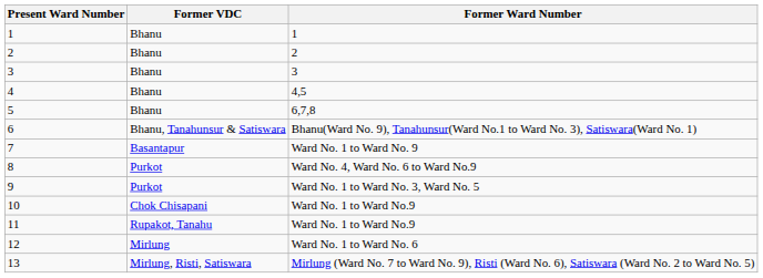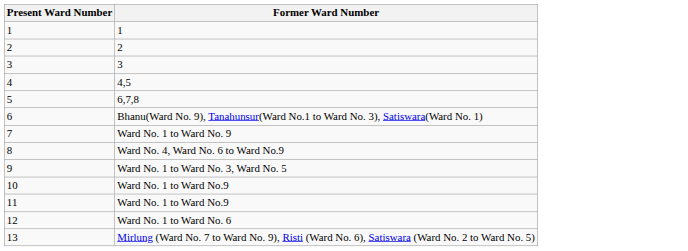 <table class="wikitable sortable">
 <tr>
 <th>Present Ward Number</th>
-<th>Former VDC</th>
 <th>Former Ward Number</th>
 </tr>
 <tr>
 <td>1</td>
-<td>Bhanu</td>
 <td>1</td>
 </tr>
 <tr>
 <td>2</td>
-<td>Bhanu</td>
 <td>2</td>
 </tr>
 <tr>
 <td>3</td>
-<td>Bhanu</td>
 <td>3</td>
 </tr>
 <tr>
 <td>4</td>
-<td>Bhanu</td>
 <td>4,5</td>
 </tr>
 <tr>
 <td>5</td>
-<td>Bhanu</td>
 <td>6,7,8</td>
 </tr>
 <tr>
 <td>6</td>
-<td>Bhanu, <a href='#'>Tanahunsur</a> & <a href='#'>Satiswara</a></td>
 <td>Bhanu(Ward No. 9), <a href='#'>Tanahunsur</a>(Ward No.1 to Ward No. 3), <a href='#'>Satiswara</a>(Ward No. 1)</td>
 </tr>
 <tr>
 <td>7</td>
-<td><a href='#'>Basantapur</a></td>
 <td>Ward No. 1 to Ward No. 9</td>
 </tr>
 <tr>
 <td>8</td>
-<td><a href='#'>Purkot</a></td>
 <td>Ward No. 4, Ward No. 6 to Ward No.9</td>
 </tr>
 <tr>
 <td>9</td>
-<td><a href='#'>Purkot</a></td>
 <td>Ward No. 1 to Ward No. 3, Ward No. 5</td>
 </tr>
 <tr>
 <td>10</td>
-<td><a href='#'>Chok Chisapani</a></td>
 <td>Ward No. 1 to Ward No.9</td>
 </tr>
 <tr>
 <td>11</td>
-<td><a href='#'>Rupakot, Tanahu</a></td>
 <td>Ward No. 1 to Ward No.9</td>
 </tr>
 <tr>
 <td>12</td>
-<td><a href='#'>Mirlung</a></td>
 <td>Ward No. 1 to Ward No. 6</td>
 </tr>
 <tr>
 <td>13</td>
-<td><a href='#'>Mirlung</a>, <a href='#'>Risti</a>, <a href='#'>Satiswara</a></td>
 <td><a href='#'>Mirlung</a> (Ward No. 7 to Ward No. 9), <a href='#'>Risti</a> (Ward No. 6), <a href='#'>Satiswara</a> (Ward No. 2 to Ward No. 5)</td>
 </tr>
 </table>
